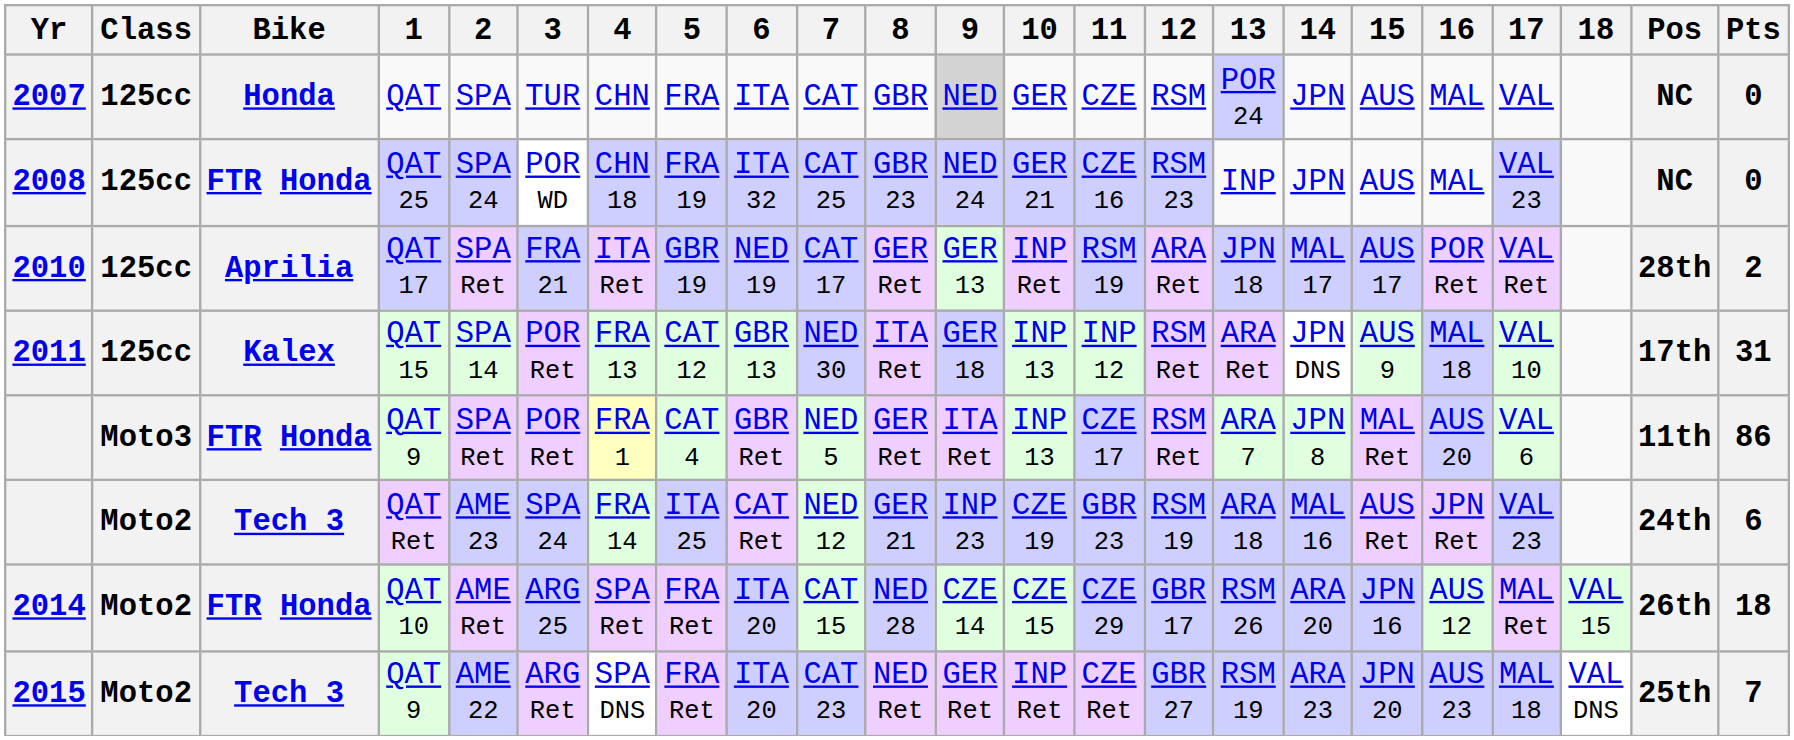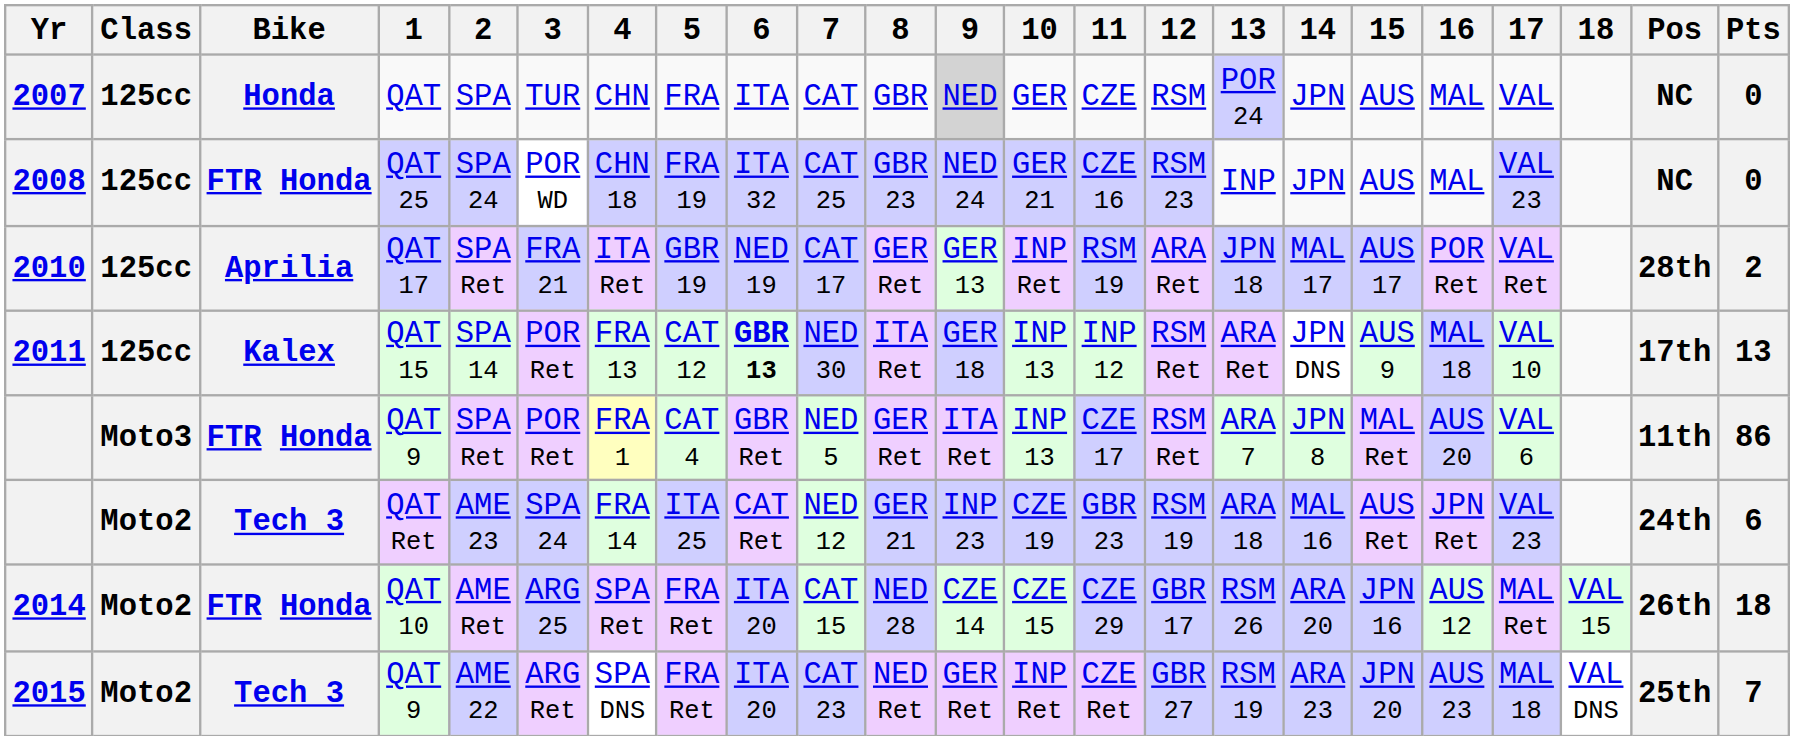 <table class="wikitable" style="text-align:center">
 <tr>
 <th>Yr</th>
 <th>Class</th>
 <th>Bike</th>
 <th>1</th>
 <th>2</th>
 <th>3</th>
 <th>4</th>
 <th>5</th>
 <th>6</th>
 <th>7</th>
 <th>8</th>
 <th>9</th>
 <th>10</th>
 <th>11</th>
 <th>12</th>
 <th>13</th>
 <th>14</th>
 <th>15</th>
 <th>16</th>
 <th>17</th>
 <th>18</th>
 <th>Pos</th>
 <th>Pts</th>
 </tr>
 <tr>
 <th align="left"><a href='#'>2007</a></th>
 <th align="left">125cc</th>
 <th align="left"><a href='#'>Honda</a></th>
 <td><a href='#'>QAT</a></td>
 <td><a href='#'>SPA</a></td>
 <td><a href='#'>TUR</a></td>
 <td><a href='#'>CHN</a></td>
 <td><a href='#'>FRA</a></td>
 <td><a href='#'>ITA</a></td>
 <td><a href='#'>CAT</a></td>
 <td><a href='#'>GBR</a></td>
 <td style="background: lightgrey;"><a href='#'>NED</a></td>
 <td><a href='#'>GER</a></td>
 <td><a href='#'>CZE</a></td>
 <td><a href='#'>RSM</a></td>
 <td style="background:#cfcfff;"><a href='#'>POR</a><br><small>24</small></td>
 <td><a href='#'>JPN</a></td>
 <td><a href='#'>AUS</a></td>
 <td><a href='#'>MAL</a></td>
 <td><a href='#'>VAL</a></td>
 <td></td>
 <th>NC</th>
 <th>0</th>
 </tr>
 <tr>
 <th align="left"><a href='#'>2008</a></th>
 <th align="left">125cc</th>
 <th align="left"><a href='#'>FTR</a> <a href='#'>Honda</a></th>
 <td style="background:#cfcfff;"><a href='#'>QAT</a><br><small>25</small></td>
 <td style="background:#cfcfff;"><a href='#'>SPA</a><br><small>24</small></td>
 <td style="background:#ffffff;"><a href='#'>POR</a><br><small>WD</small></td>
 <td style="background:#cfcfff;"><a href='#'>CHN</a><br><small>18</small></td>
 <td style="background:#cfcfff;"><a href='#'>FRA</a><br><small>19</small></td>
 <td style="background:#cfcfff;"><a href='#'>ITA</a><br><small>32</small></td>
 <td style="background:#cfcfff;"><a href='#'>CAT</a><br><small>25</small></td>
 <td style="background:#cfcfff;"><a href='#'>GBR</a><br><small>23</small></td>
 <td style="background:#cfcfff;"><a href='#'>NED</a><br><small>24</small></td>
 <td style="background:#cfcfff;"><a href='#'>GER</a><br><small>21</small></td>
 <td style="background:#cfcfff;"><a href='#'>CZE</a><br><small>16</small></td>
 <td style="background:#cfcfff;"><a href='#'>RSM</a><br><small>23</small></td>
 <td><a href='#'>INP</a></td>
 <td><a href='#'>JPN</a></td>
 <td><a href='#'>AUS</a></td>
 <td><a href='#'>MAL</a></td>
 <td style="background:#cfcfff;"><a href='#'>VAL</a><br><small>23</small></td>
 <td></td>
 <th>NC</th>
 <th>0</th>
 </tr>
 <tr>
 <th align="left"><a href='#'>2010</a></th>
 <th align="left">125cc</th>
 <th align="left"><a href='#'>Aprilia</a></th>
 <td style="background:#cfcfff;"><a href='#'>QAT</a><br><small>17</small></td>
 <td style="background:#EFCFFF;"><a href='#'>SPA</a><br><small>Ret</small></td>
 <td style="background:#cfcfff;"><a href='#'>FRA</a><br><small>21</small></td>
 <td style="background:#EFCFFF;"><a href='#'>ITA</a><br><small>Ret</small></td>
 <td style="background:#cfcfff;"><a href='#'>GBR</a><br><small>19</small></td>
 <td style="background:#cfcfff;"><a href='#'>NED</a><br><small>19</small></td>
 <td style="background:#cfcfff;"><a href='#'>CAT</a><br><small>17</small></td>
 <td style="background:#EFCFFF;"><a href='#'>GER</a><br><small>Ret</small></td>
 <td style="background:#DFFFDF;"><a href='#'>GER</a><br><small>13</small></td>
 <td style="background:#EFCFFF;"><a href='#'>INP</a><br><small>Ret</small></td>
 <td style="background:#cfcfff;"><a href='#'>RSM</a><br><small>19</small></td>
 <td style="background:#EFCFFF;"><a href='#'>ARA</a><br><small>Ret</small></td>
 <td style="background:#cfcfff;"><a href='#'>JPN</a><br><small>18</small></td>
 <td style="background:#cfcfff;"><a href='#'>MAL</a><br><small>17</small></td>
 <td style="background:#cfcfff;"><a href='#'>AUS</a><br><small>17</small></td>
 <td style="background:#EFCFFF;"><a href='#'>POR</a><br><small>Ret</small></td>
 <td style="background:#EFCFFF;"><a href='#'>VAL</a><br><small>Ret</small></td>
 <td></td>
 <th>28th</th>
 <th>2</th>
 </tr>
 <tr>
 <th align="left"><a href='#'>2011</a></th>
 <th align="left">125cc</th>
 <th align="left"><a href='#'>Kalex</a></th>
 <td style="background:#dfffdf;"><a href='#'>QAT</a><br><small>15</small></td>
 <td style="background:#dfffdf;"><a href='#'>SPA</a><br><small>14</small></td>
 <td style="background:#EFCFFF;"><a href='#'>POR</a><br><small>Ret</small></td>
 <td style="background:#dfffdf;"><a href='#'>FRA</a><br><small>13</small></td>
 <td style="background:#dfffdf;"><a href='#'>CAT</a><br><small>12</small></td>
-<td style="background:#dfffdf;"><a href='#'>GBR</a><br><small>13</small></td>
+<td style="background:#dfffdf;"><strong><a href='#'>GBR</a><br><small>13</small></strong></td>
 <td style="background:#cfcfff;"><a href='#'>NED</a><br><small>30</small></td>
 <td style="background:#EFCFFF;"><a href='#'>ITA</a><br><small>Ret</small></td>
 <td style="background:#cfcfff;"><a href='#'>GER</a><br><small>18</small></td>
 <td style="background:#DFFFDF;"><a href='#'>INP</a><br><small>13</small></td>
 <td style="background:#dfffdf;"><a href='#'>INP</a><br><small>12</small></td>
 <td style="background:#EFCFFF;"><a href='#'>RSM</a><br><small>Ret</small></td>
 <td style="background:#EFCFFF;"><a href='#'>ARA</a><br><small>Ret</small></td>
 <td style="background:#FFFFFF;"><a href='#'>JPN</a><br><small>DNS</small></td>
 <td style="background:#dfffdf;"><a href='#'>AUS</a><br><small>9</small></td>
 <td style="background:#cfcfff;"><a href='#'>MAL</a><br><small>18</small></td>
 <td style="background:#dfffdf;"><a href='#'>VAL</a><br><small>10</small></td>
 <td></td>
 <th>17th</th>
-<th>31</th>
+<th>13</th>
 </tr>
 <tr>
 <th align="left"></th>
 <th align="left">Moto3</th>
 <th align="left"><a href='#'>FTR</a> <a href='#'>Honda</a></th>
 <td style="background:#dfffdf;"><a href='#'>QAT</a><br><small>9</small></td>
 <td style="background:#efcfff;"><a href='#'>SPA</a><br><small>Ret</small></td>
 <td style="background:#efcfff;"><a href='#'>POR</a><br><small>Ret</small></td>
 <td style="background:#ffffbf;"><a href='#'>FRA</a><br><small>1</small></td>
 <td style="background:#dfffdf;"><a href='#'>CAT</a><br><small>4</small></td>
 <td style="background:#efcfff;"><a href='#'>GBR</a><br><small>Ret</small></td>
 <td style="background:#dfffdf;"><a href='#'>NED</a><br><small>5</small></td>
 <td style="background:#efcfff;"><a href='#'>GER</a><br><small>Ret</small></td>
 <td style="background:#efcfff;"><a href='#'>ITA</a><br><small>Ret</small></td>
 <td style="background:#dfffdf;"><a href='#'>INP</a><br><small>13</small></td>
 <td style="background:#cfcfff;"><a href='#'>CZE</a><br><small>17</small></td>
 <td style="background:#efcfff;"><a href='#'>RSM</a><br><small>Ret</small></td>
 <td style="background:#dfffdf;"><a href='#'>ARA</a><br><small>7</small></td>
 <td style="background:#dfffdf;"><a href='#'>JPN</a><br><small>8</small></td>
 <td style="background:#efcfff;"><a href='#'>MAL</a><br><small>Ret</small></td>
 <td style="background:#cfcfff;"><a href='#'>AUS</a><br><small>20</small></td>
 <td style="background:#dfffdf;"><a href='#'>VAL</a><br><small>6</small></td>
 <td></td>
 <th>11th</th>
 <th>86</th>
 </tr>
 <tr>
 <th align="left"></th>
 <th align="left">Moto2</th>
 <th align="left"><a href='#'>Tech 3</a></th>
 <td style="background:#efcfff;"><a href='#'>QAT</a><br><small>Ret</small></td>
 <td style="background:#cfcfff;"><a href='#'>AME</a><br><small>23</small></td>
 <td style="background:#cfcfff;"><a href='#'>SPA</a><br><small>24</small></td>
 <td style="background:#dfffdf;"><a href='#'>FRA</a><br><small>14</small></td>
 <td style="background:#cfcfff;"><a href='#'>ITA</a><br><small>25</small></td>
 <td style="background:#efcfff;"><a href='#'>CAT</a><br><small>Ret</small></td>
 <td style="background:#dfffdf;"><a href='#'>NED</a><br><small>12</small></td>
 <td style="background:#cfcfff;"><a href='#'>GER</a><br><small>21</small></td>
 <td style="background:#cfcfff;"><a href='#'>INP</a><br><small>23</small></td>
 <td style="background:#cfcfff;"><a href='#'>CZE</a><br><small>19</small></td>
 <td style="background:#cfcfff;"><a href='#'>GBR</a><br><small>23</small></td>
 <td style="background:#cfcfff;"><a href='#'>RSM</a><br><small>19</small></td>
 <td style="background:#cfcfff;"><a href='#'>ARA</a><br><small>18</small></td>
 <td style="background:#cfcfff;"><a href='#'>MAL</a><br><small>16</small></td>
 <td style="background:#efcfff;"><a href='#'>AUS</a><br><small>Ret</small></td>
 <td style="background:#efcfff;"><a href='#'>JPN</a><br><small>Ret</small></td>
 <td style="background:#cfcfff;"><a href='#'>VAL</a><br><small>23</small></td>
 <td></td>
 <th>24th</th>
 <th>6</th>
 </tr>
 <tr>
 <th align="left"><a href='#'>2014</a></th>
 <th align="left">Moto2</th>
 <th align="left"><a href='#'>FTR</a> <a href='#'>Honda</a></th>
 <td style="background:#DFFFDF;"><a href='#'>QAT</a><br><small>10</small></td>
 <td style="background:#EFCFFF;"><a href='#'>AME</a><br><small>Ret</small></td>
 <td style="background:#cfcfff;"><a href='#'>ARG</a><br><small>25</small></td>
 <td style="background:#EFCFFF;"><a href='#'>SPA</a><br><small>Ret</small></td>
 <td style="background:#EFCFFF;"><a href='#'>FRA</a><br><small>Ret</small></td>
 <td style="background:#cfcfff;"><a href='#'>ITA</a><br><small>20</small></td>
 <td style="background:#DFFFDF;"><a href='#'>CAT</a><br><small>15</small></td>
 <td style="background:#cfcfff;"><a href='#'>NED</a><br><small>28</small></td>
 <td style="background:#dfffdf;"><a href='#'>CZE</a><br><small>14</small></td>
 <td style="background:#dfffdf;"><a href='#'>CZE</a><br><small>15</small></td>
 <td style="background:#cfcfff;"><a href='#'>CZE</a><br><small>29</small></td>
 <td style="background:#cfcfff;"><a href='#'>GBR</a><br><small>17</small></td>
 <td style="background:#cfcfff;"><a href='#'>RSM</a><br><small>26</small></td>
 <td style="background:#cfcfff;"><a href='#'>ARA</a><br><small>20</small></td>
 <td style="background:#cfcfff;"><a href='#'>JPN</a><br><small>16</small></td>
 <td style="background:#DFFFDF;"><a href='#'>AUS</a><br><small>12</small></td>
 <td style="background:#efcfff;"><a href='#'>MAL</a><br><small>Ret</small></td>
 <td style="background:#DFFFDF;"><a href='#'>VAL</a><br><small>15</small></td>
 <th>26th</th>
 <th>18</th>
 </tr>
 <tr>
 <th align="left"><a href='#'>2015</a></th>
 <th align="left">Moto2</th>
 <th align="left"><a href='#'>Tech 3</a></th>
 <td style="background:#dfffdf;"><a href='#'>QAT</a><br><small>9</small></td>
 <td style="background:#cfcfff;"><a href='#'>AME</a><br><small>22</small></td>
 <td style="background:#efcfff;"><a href='#'>ARG</a><br><small>Ret</small></td>
 <td style="background:#ffffff;"><a href='#'>SPA</a><br><small>DNS</small></td>
 <td style="background:#efcfff;"><a href='#'>FRA</a><br><small>Ret</small></td>
 <td style="background:#cfcfff;"><a href='#'>ITA</a><br><small>20</small></td>
 <td style="background:#cfcfff;"><a href='#'>CAT</a><br><small>23</small></td>
 <td style="background:#efcfff;"><a href='#'>NED</a><br><small>Ret</small></td>
 <td style="background:#efcfff;"><a href='#'>GER</a><br><small>Ret</small></td>
 <td style="background:#efcfff;"><a href='#'>INP</a><br><small>Ret</small></td>
 <td style="background:#efcfff;"><a href='#'>CZE</a><br><small>Ret</small></td>
 <td style="background:#cfcfff;"><a href='#'>GBR</a><br><small>27</small></td>
 <td style="background:#cfcfff;"><a href='#'>RSM</a><br><small>19</small></td>
 <td style="background:#cfcfff;"><a href='#'>ARA</a><br><small>23</small></td>
 <td style="background:#cfcfff;"><a href='#'>JPN</a><br><small>20</small></td>
 <td style="background:#cfcfff;"><a href='#'>AUS</a><br><small>23</small></td>
 <td style="background:#cfcfff;"><a href='#'>MAL</a><br><small>18</small></td>
 <td style="background:#ffffff;"><a href='#'>VAL</a><br><small>DNS</small></td>
 <th>25th</th>
 <th>7</th>
 </tr>
 </table>
